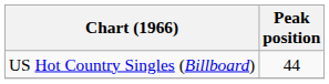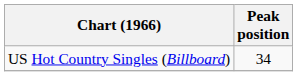 <table class="wikitable sortable">
 <tr>
 <th align="left">Chart (1966)</th>
 <th align="center">Peak<br>position</th>
 </tr>
 <tr>
 <td align="left">US <a href='#'>Hot Country Singles</a> (<em><a href='#'>Billboard</a></em>)</td>
-<td align="center">44</td>
+<td align="center">34</td>
 </tr>
 <tr>
 </tr>
 </table>
